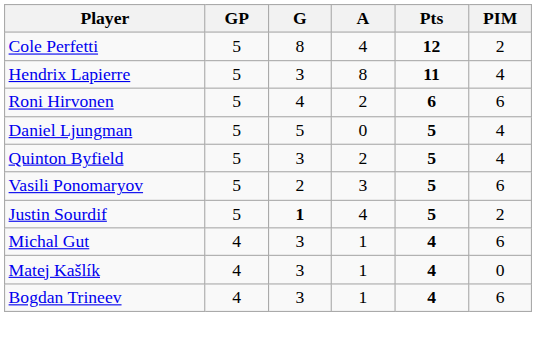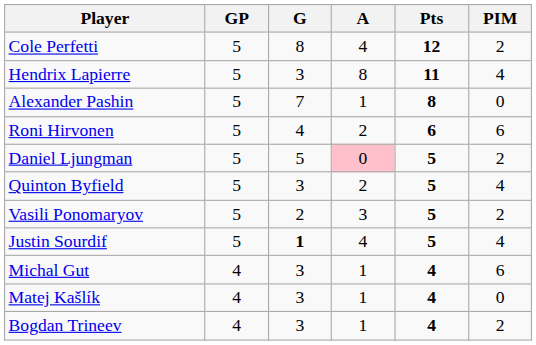 <table class="wikitable sortable" style="text-align:center;">
 <tr>
 <th width="175px">Player</th>
 <th width="50px">GP</th>
 <th width="50px">G</th>
 <th width="50px">A</th>
 <th width="60px">Pts</th>
 <th width="50px">PIM</th>
 </tr>
 <tr>
 <td style="text-align:left;"> <a href='#'>Cole Perfetti</a></td>
 <td>5</td>
 <td>8</td>
 <td>4</td>
 <td><strong>12</strong></td>
 <td>2</td>
 </tr>
 <tr>
 <td style="text-align:left;"> <a href='#'>Hendrix Lapierre</a></td>
 <td>5</td>
 <td>3</td>
 <td>8</td>
 <td><strong>11</strong></td>
 <td>4</td>
 </tr>
 <tr>
+<td style="text-align:left;"> <a href='#'>Alexander Pashin</a></td>
+<td>5</td>
+<td>7</td>
+<td>1</td>
+<td><strong>8</strong></td>
+<td>0</td>
+</tr>
+<tr>
 <td style="text-align:left;"> <a href='#'>Roni Hirvonen</a></td>
 <td>5</td>
 <td>4</td>
 <td>2</td>
 <td><strong>6</strong></td>
 <td>6</td>
 </tr>
 <tr>
 <td style="text-align:left;"> <a href='#'>Daniel Ljungman</a></td>
 <td>5</td>
 <td>5</td>
-<td>0</td>
+<td style="background: pink;">0</td>
 <td><strong>5</strong></td>
-<td>4</td>
+<td>2</td>
 </tr>
 <tr>
 <td style="text-align:left;"> <a href='#'>Quinton Byfield</a></td>
 <td>5</td>
 <td>3</td>
 <td>2</td>
 <td><strong>5</strong></td>
 <td>4</td>
 </tr>
 <tr>
 <td style="text-align:left;"> <a href='#'>Vasili Ponomaryov</a></td>
 <td>5</td>
 <td>2</td>
 <td>3</td>
 <td><strong>5</strong></td>
-<td>6</td>
+<td>2</td>
 </tr>
 <tr>
 <td style="text-align:left;"> <a href='#'>Justin Sourdif</a></td>
 <td>5</td>
 <td><strong>1</strong></td>
 <td>4</td>
 <td><strong>5</strong></td>
-<td>2</td>
+<td>4</td>
 </tr>
 <tr>
 <td style="text-align:left;"> <a href='#'>Michal Gut</a></td>
 <td>4</td>
 <td>3</td>
 <td>1</td>
 <td><strong>4</strong></td>
 <td>6</td>
 </tr>
 <tr>
 <td style="text-align:left;"> <a href='#'>Matej Kašlík</a></td>
 <td>4</td>
 <td>3</td>
 <td>1</td>
 <td><strong>4</strong></td>
 <td>0</td>
 </tr>
 <tr>
 <td style="text-align:left;"> <a href='#'>Bogdan Trineev</a></td>
 <td>4</td>
 <td>3</td>
 <td>1</td>
 <td><strong>4</strong></td>
-<td>6</td>
+<td>2</td>
 </tr>
 </table>
